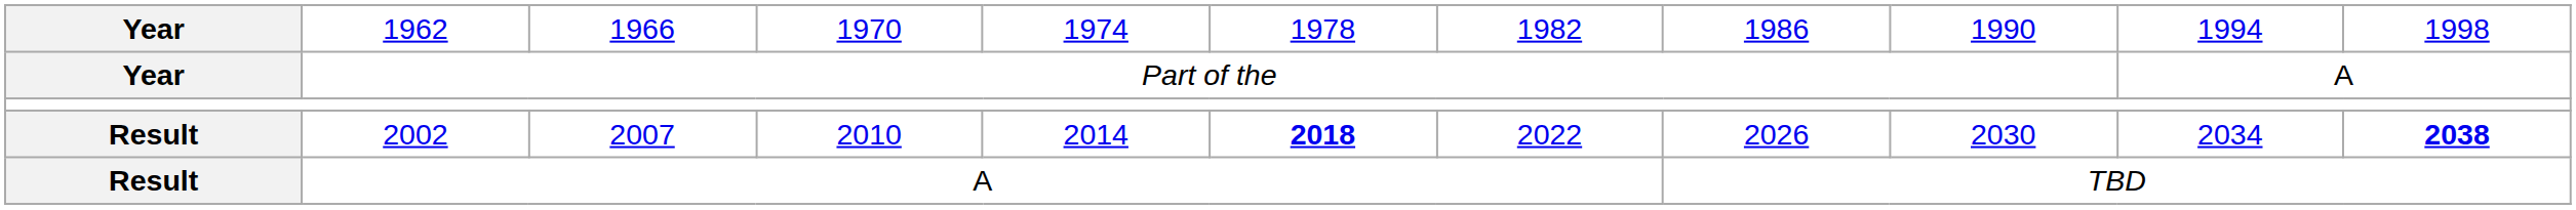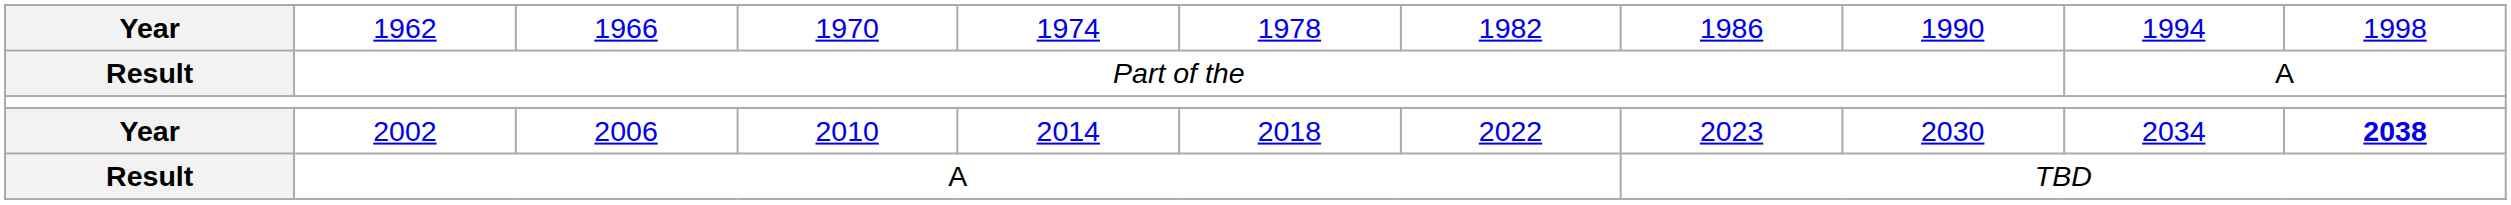 <table class="wikitable" style="text-align:center; font-size:90%; background:white;" width="100%">
 <tr>
 <th>Year</th>
 <td><a href='#'>1962</a></td>
 <td><a href='#'>1966</a></td>
 <td><a href='#'>1970</a></td>
 <td><a href='#'>1974</a></td>
 <td><a href='#'>1978</a></td>
 <td><a href='#'>1982</a></td>
 <td><a href='#'>1986</a></td>
 <td><a href='#'>1990</a></td>
 <td><a href='#'>1994</a></td>
 <td><a href='#'>1998</a></td>
 </tr>
 <tr>
-<th>Year</th>
+<th>Result</th>
 <td colspan="8"><em>Part of the </em></td>
 <td colspan="2">A</td>
 </tr>
 <tr>
 <td colspan="11"></td>
 </tr>
 <tr>
-<th>Result</th>
+<th>Year</th>
 <td><a href='#'>2002</a></td>
-<td><a href='#'>2007</a></td>
+<td><a href='#'>2006</a></td>
 <td><a href='#'>2010</a></td>
 <td><a href='#'>2014</a></td>
-<td><strong><a href='#'>2018</a></strong></td>
+<td><a href='#'>2018</a></td>
 <td><a href='#'>2022</a></td>
-<td><a href='#'>2026</a></td>
+<td><a href='#'>2023</a></td>
 <td><a href='#'>2030</a></td>
 <td><a href='#'>2034</a></td>
 <td><strong><a href='#'>2038</a></strong></td>
 </tr>
 <tr>
 <th>Result</th>
 <td colspan="6">A</td>
 <td colspan="4"><em>TBD</em></td>
 </tr>
 </table>
